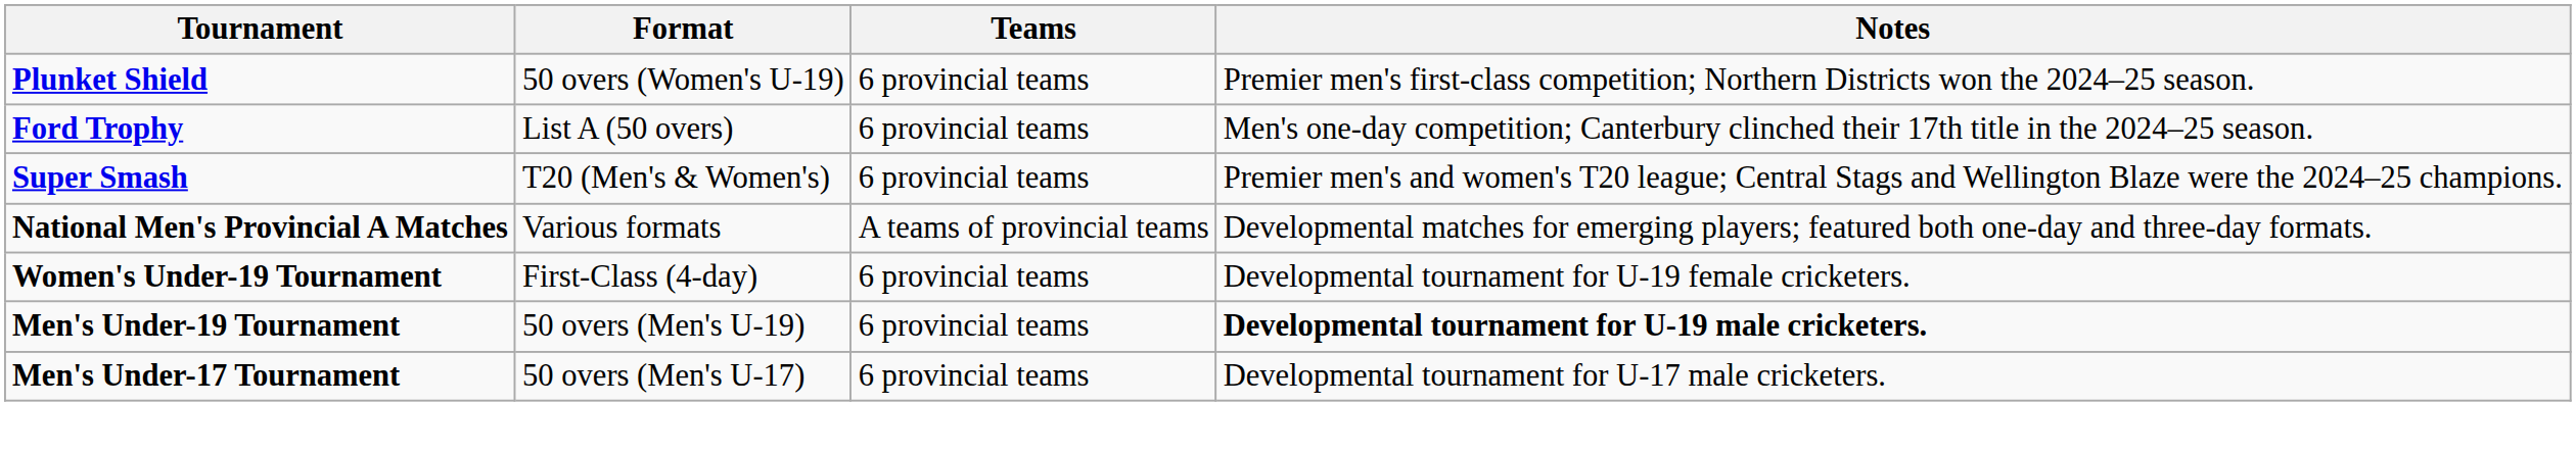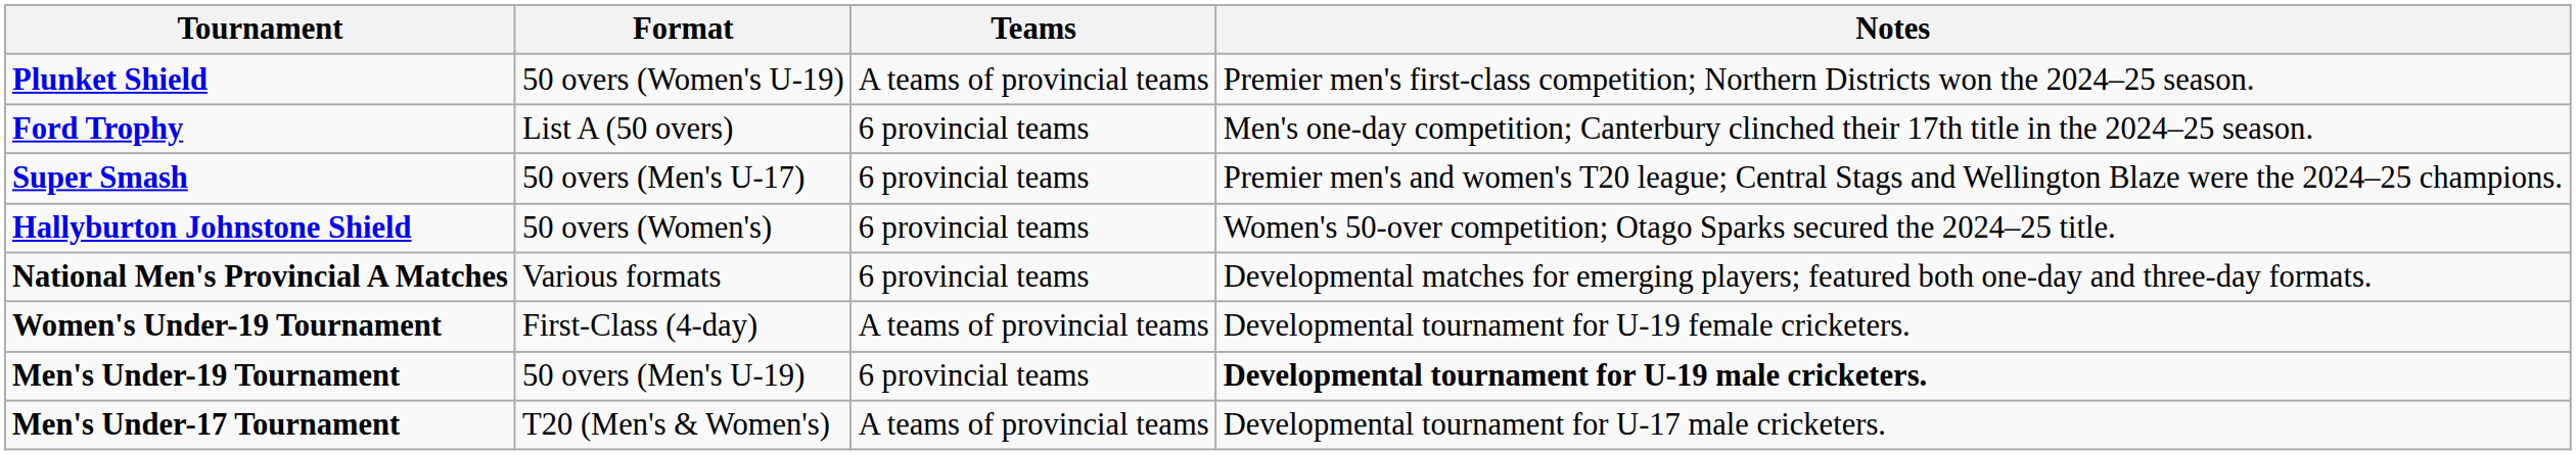 <table class="wikitable">
 <tr>
 <th>Tournament</th>
 <th>Format</th>
 <th>Teams</th>
 <th>Notes</th>
 </tr>
 <tr>
 <td><strong><a href='#'>Plunket Shield</a></strong></td>
 <td>50 overs (Women's U-19)</td>
-<td>6 provincial teams</td>
+<td>A teams of provincial teams</td>
 <td>Premier men's first-class competition; Northern Districts won the 2024–25 season.</td>
 </tr>
 <tr>
 <td><strong><a href='#'>Ford Trophy</a></strong></td>
 <td>List A (50 overs)</td>
 <td>6 provincial teams</td>
 <td>Men's one-day competition; Canterbury clinched their 17th title in the 2024–25 season.</td>
 </tr>
 <tr>
 <td><strong><a href='#'>Super Smash</a></strong></td>
-<td>T20 (Men's & Women's)</td>
+<td>50 overs (Men's U-17)</td>
 <td>6 provincial teams</td>
 <td>Premier men's and women's T20 league; Central Stags and Wellington Blaze were the 2024–25 champions.</td>
 </tr>
 <tr>
+<td><strong><a href='#'>Hallyburton Johnstone Shield</a></strong></td>
+<td>50 overs (Women's)</td>
+<td>6 provincial teams</td>
+<td>Women's 50-over competition; Otago Sparks secured the 2024–25 title.</td>
+</tr>
+<tr>
 <td><strong>National Men's Provincial A Matches</strong></td>
 <td>Various formats</td>
-<td>A teams of provincial teams</td>
+<td>6 provincial teams</td>
 <td>Developmental matches for emerging players; featured both one-day and three-day formats.</td>
 </tr>
 <tr>
 <td><strong>Women's Under-19 Tournament</strong></td>
 <td>First-Class (4-day)</td>
-<td>6 provincial teams</td>
+<td>A teams of provincial teams</td>
 <td>Developmental tournament for U-19 female cricketers.</td>
 </tr>
 <tr>
 <td><strong>Men's Under-19 Tournament</strong></td>
 <td>50 overs (Men's U-19)</td>
 <td>6 provincial teams</td>
 <td><strong>Developmental tournament for U-19 male cricketers.</strong></td>
 </tr>
 <tr>
 <td><strong>Men's Under-17 Tournament</strong></td>
-<td>50 overs (Men's U-17)</td>
-<td>6 provincial teams</td>
+<td>T20 (Men's & Women's)</td>
+<td>A teams of provincial teams</td>
 <td>Developmental tournament for U-17 male cricketers.</td>
 </tr>
 </table>
